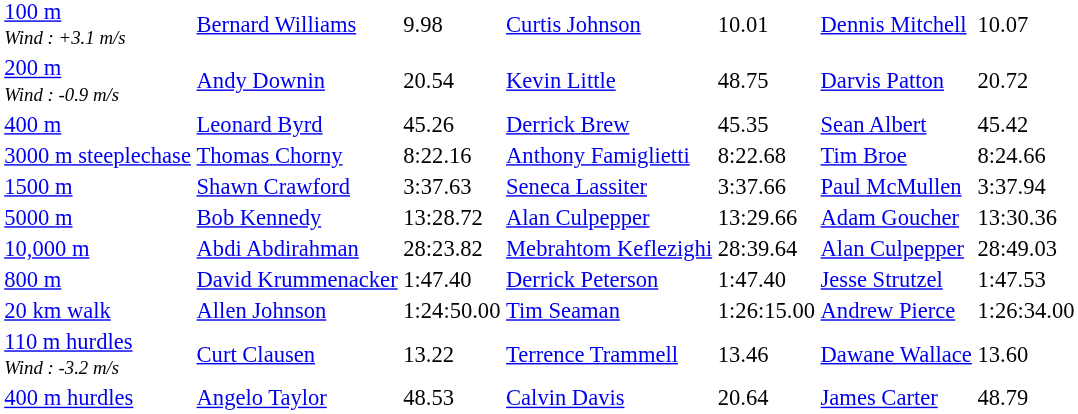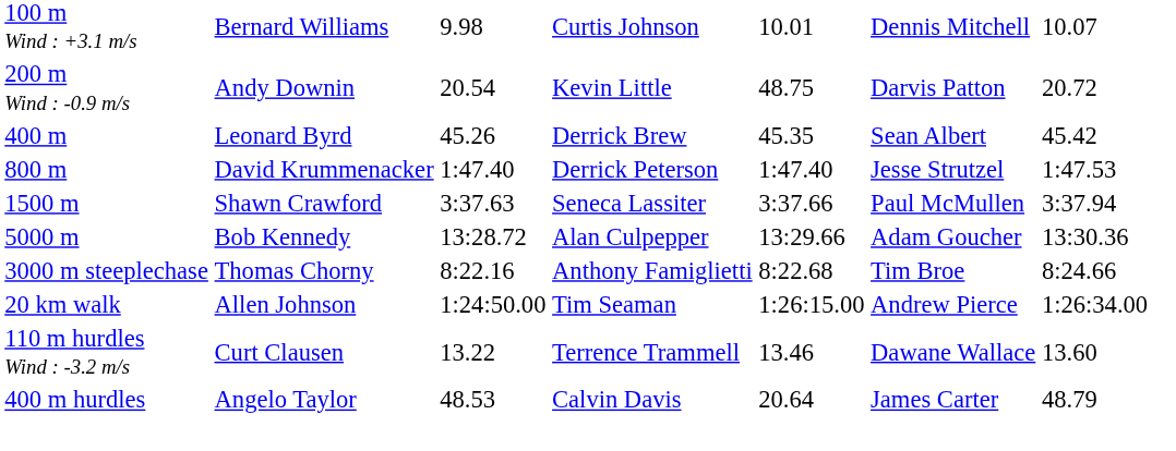 <table>
 <tr>
 <td><a href='#'>100 m</a><br><small><em>Wind : +3.1 m/s</em></small></td>
 <td><a href='#'>Bernard Williams</a></td>
 <td>9.98</td>
 <td><a href='#'>Curtis Johnson</a></td>
 <td>10.01</td>
 <td><a href='#'>Dennis Mitchell</a></td>
 <td>10.07</td>
 </tr>
 <tr>
 <td><a href='#'>200 m</a><br><small><em>Wind : -0.9 m/s</em></small></td>
 <td><a href='#'>Andy Downin</a></td>
 <td>20.54</td>
 <td><a href='#'>Kevin Little</a></td>
 <td>48.75</td>
 <td><a href='#'>Darvis Patton</a></td>
 <td>20.72</td>
 </tr>
 <tr>
 <td><a href='#'>400 m</a></td>
 <td><a href='#'>Leonard Byrd</a></td>
 <td>45.26</td>
 <td><a href='#'>Derrick Brew</a></td>
 <td>45.35</td>
 <td><a href='#'>Sean Albert</a></td>
 <td>45.42</td>
 </tr>
 <tr>
-<td><a href='#'>3000 m steeplechase</a></td>
-<td><a href='#'>Thomas Chorny</a></td>
-<td>8:22.16</td>
-<td><a href='#'>Anthony Famiglietti</a></td>
-<td>8:22.68</td>
-<td><a href='#'>Tim Broe</a></td>
-<td>8:24.66</td>
+<td><a href='#'>800 m</a></td>
+<td><a href='#'>David Krummenacker</a></td>
+<td>1:47.40</td>
+<td><a href='#'>Derrick Peterson</a></td>
+<td>1:47.40</td>
+<td><a href='#'>Jesse Strutzel</a></td>
+<td>1:47.53</td>
 </tr>
 <tr>
 <td><a href='#'>1500 m</a></td>
 <td><a href='#'>Shawn Crawford</a></td>
 <td>3:37.63</td>
 <td><a href='#'>Seneca Lassiter</a></td>
 <td>3:37.66</td>
 <td><a href='#'>Paul McMullen</a></td>
 <td>3:37.94</td>
 </tr>
 <tr>
 <td><a href='#'>5000 m</a></td>
 <td><a href='#'>Bob Kennedy</a></td>
 <td>13:28.72</td>
 <td><a href='#'>Alan Culpepper</a></td>
 <td>13:29.66</td>
 <td><a href='#'>Adam Goucher</a></td>
 <td>13:30.36</td>
 </tr>
 <tr>
-<td><a href='#'>10,000 m</a></td>
-<td><a href='#'>Abdi Abdirahman</a></td>
-<td>28:23.82</td>
-<td><a href='#'>Mebrahtom Keflezighi</a></td>
-<td>28:39.64</td>
-<td><a href='#'>Alan Culpepper</a></td>
-<td>28:49.03</td>
-</tr>
-<tr>
-<td><a href='#'>800 m</a></td>
-<td><a href='#'>David Krummenacker</a></td>
-<td>1:47.40</td>
-<td><a href='#'>Derrick Peterson</a></td>
-<td>1:47.40</td>
-<td><a href='#'>Jesse Strutzel</a></td>
-<td>1:47.53</td>
+<td><a href='#'>3000 m steeplechase</a></td>
+<td><a href='#'>Thomas Chorny</a></td>
+<td>8:22.16</td>
+<td><a href='#'>Anthony Famiglietti</a></td>
+<td>8:22.68</td>
+<td><a href='#'>Tim Broe</a></td>
+<td>8:24.66</td>
 </tr>
 <tr>
 <td><a href='#'>20 km walk</a></td>
 <td><a href='#'>Allen Johnson</a></td>
 <td>1:24:50.00</td>
 <td><a href='#'>Tim Seaman</a></td>
 <td>1:26:15.00</td>
 <td><a href='#'>Andrew Pierce</a></td>
 <td>1:26:34.00</td>
 </tr>
 <tr>
 <td><a href='#'>110 m hurdles</a><br><small><em>Wind : -3.2 m/s</em></small></td>
 <td><a href='#'>Curt Clausen</a></td>
 <td>13.22</td>
 <td><a href='#'>Terrence Trammell</a></td>
 <td>13.46</td>
 <td><a href='#'>Dawane Wallace</a></td>
 <td>13.60</td>
 </tr>
 <tr>
 <td><a href='#'>400 m hurdles</a></td>
 <td><a href='#'>Angelo Taylor</a></td>
 <td>48.53</td>
 <td><a href='#'>Calvin Davis</a></td>
 <td>20.64</td>
 <td><a href='#'>James Carter</a></td>
 <td>48.79</td>
 </tr>
 </table>
